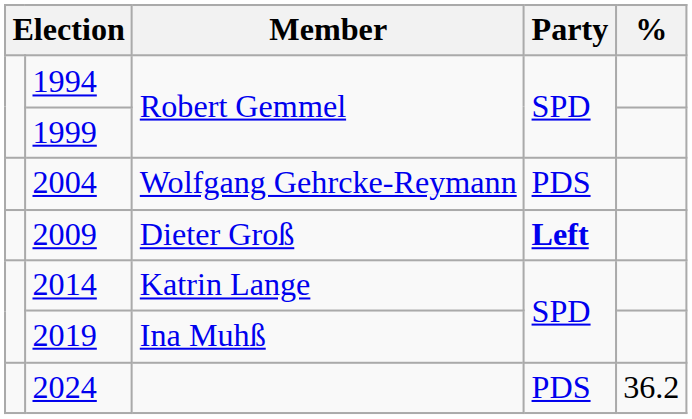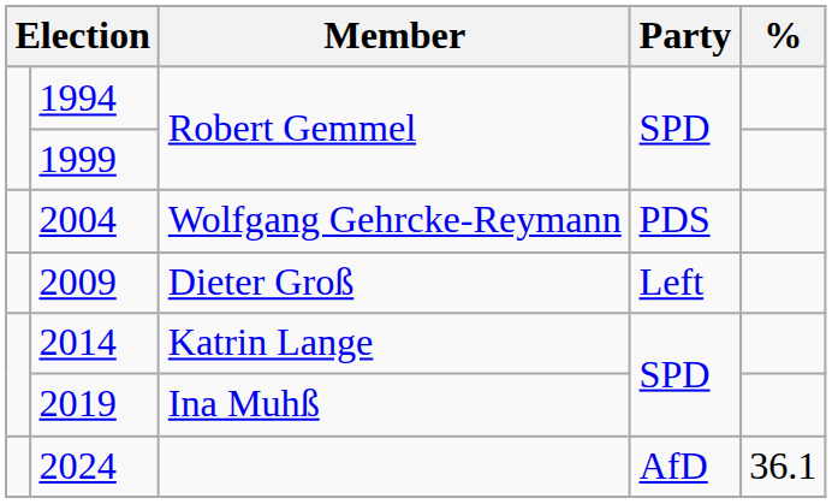 <table class=wikitable>
 <tr>
 <th colspan=2>Election</th>
 <th>Member</th>
 <th>Party</th>
 <th>%</th>
 </tr>
 <tr>
 <td rowspan=2 bgcolor=></td>
 <td><a href='#'>1994</a></td>
 <td rowspan=2><a href='#'>Robert Gemmel</a></td>
 <td rowspan=2><a href='#'>SPD</a></td>
 <td align=right></td>
 </tr>
 <tr>
 <td><a href='#'>1999</a></td>
 <td align=right></td>
 </tr>
 <tr>
 <td bgcolor=></td>
 <td><a href='#'>2004</a></td>
 <td><a href='#'>Wolfgang Gehrcke-Reymann</a></td>
 <td><a href='#'>PDS</a></td>
 <td align=right></td>
 </tr>
 <tr>
 <td bgcolor=></td>
 <td><a href='#'>2009</a></td>
 <td><a href='#'>Dieter Groß</a></td>
-<td><strong><a href='#'>Left</a></strong></td>
+<td><a href='#'>Left</a></td>
 <td align=right></td>
 </tr>
 <tr>
 <td rowspan=2 bgcolor=></td>
 <td><a href='#'>2014</a></td>
 <td><a href='#'>Katrin Lange</a></td>
 <td rowspan=2><a href='#'>SPD</a></td>
 <td align=right></td>
 </tr>
 <tr>
 <td><a href='#'>2019</a></td>
 <td><a href='#'>Ina Muhß</a></td>
 <td align=right></td>
 </tr>
 <tr>
 <td bgcolor=></td>
 <td><a href='#'>2024</a></td>
 <td></td>
-<td><a href='#'>PDS</a></td>
-<td align=right>36.2</td>
+<td><a href='#'>AfD</a></td>
+<td align=right>36.1</td>
 </tr>
 </table>
